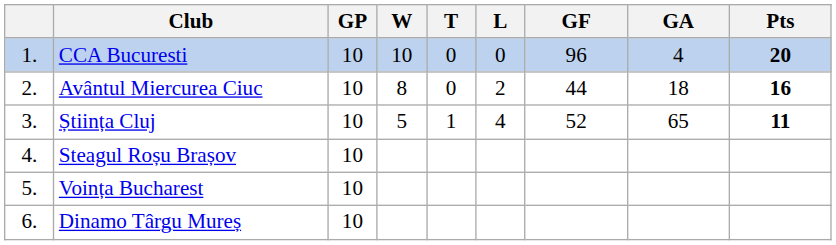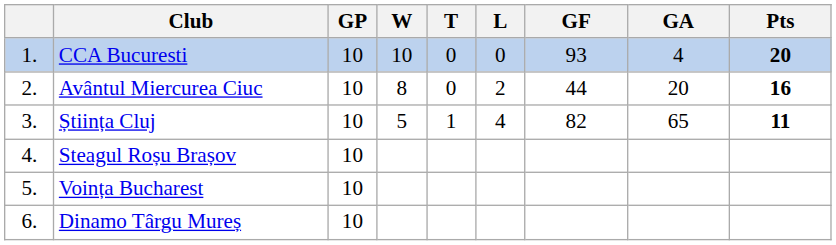 <table class="wikitable">
 <tr>
 <th width="30"></th>
 <th width="200">Club</th>
 <th width="30">GP</th>
 <th width="30">W</th>
 <th width="30">T</th>
 <th width="30">L</th>
 <th width="70">GF</th>
 <th width="70">GA</th>
 <th width="70">Pts</th>
 </tr>
 <tr bgcolor="#BCD2EE" align="center">
 <td>1.</td>
 <td align="left"><a href='#'>CCA Bucuresti</a></td>
 <td>10</td>
 <td>10</td>
 <td>0</td>
 <td>0</td>
-<td>96</td>
+<td>93</td>
 <td>4</td>
 <td><strong>20</strong></td>
 </tr>
 <tr bgcolor="#FFFFFF" align="center">
 <td>2.</td>
 <td align="left"><a href='#'>Avântul Miercurea Ciuc</a></td>
 <td>10</td>
 <td>8</td>
 <td>0</td>
 <td>2</td>
 <td>44</td>
-<td>18</td>
+<td>20</td>
 <td><strong>16</strong></td>
 </tr>
 <tr bgcolor="#FFFFFF" align="center">
 <td>3.</td>
 <td align="left"><a href='#'>Știința Cluj</a></td>
 <td>10</td>
 <td>5</td>
 <td>1</td>
 <td>4</td>
-<td>52</td>
+<td>82</td>
 <td>65</td>
 <td><strong>11</strong></td>
 </tr>
 <tr bgcolor="#FFFFFF" align="center">
 <td>4.</td>
 <td align="left"><a href='#'>Steagul Roșu Brașov</a></td>
 <td>10</td>
 <td></td>
 <td></td>
 <td></td>
 <td></td>
 <td></td>
 <td></td>
 </tr>
 <tr bgcolor="#FFFFFF" align="center">
 <td>5.</td>
 <td align="left"><a href='#'>Voința Bucharest</a></td>
 <td>10</td>
 <td></td>
 <td></td>
 <td></td>
 <td></td>
 <td></td>
 <td></td>
 </tr>
 <tr bgcolor="#FFFFFF" align="center">
 <td>6.</td>
 <td align="left"><a href='#'>Dinamo Târgu Mureș</a></td>
 <td>10</td>
 <td></td>
 <td></td>
 <td></td>
 <td></td>
 <td></td>
 <td></td>
 </tr>
 </table>
